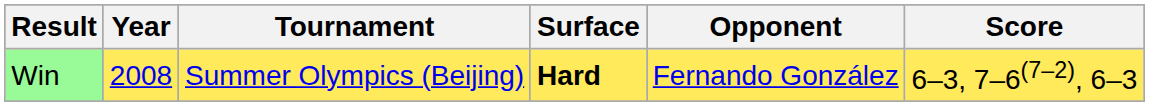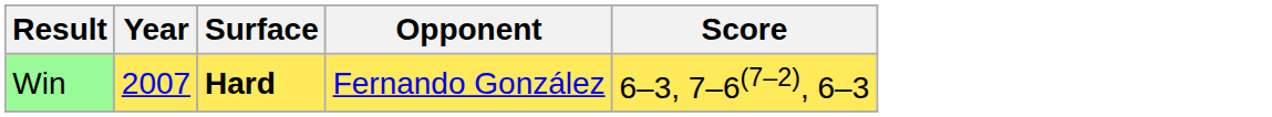 <table class="sortable wikitable">
 <tr>
 <th>Result</th>
 <th>Year</th>
-<th>Tournament</th>
 <th>Surface</th>
 <th>Opponent</th>
 <th class="unsortable">Score</th>
 </tr>
 <tr style="background:#ffea5c;">
 <td style="background:#98fb98;">Win</td>
-<td><a href='#'>2008</a></td>
-<td><a href='#'>Summer Olympics (Beijing)</a></td>
+<td><a href='#'>2007</a></td>
 <td><strong>Hard</strong></td>
 <td> <a href='#'>Fernando González</a></td>
 <td>6–3, 7–6<sup>(7–2)</sup>, 6–3</td>
 </tr>
 </table>
